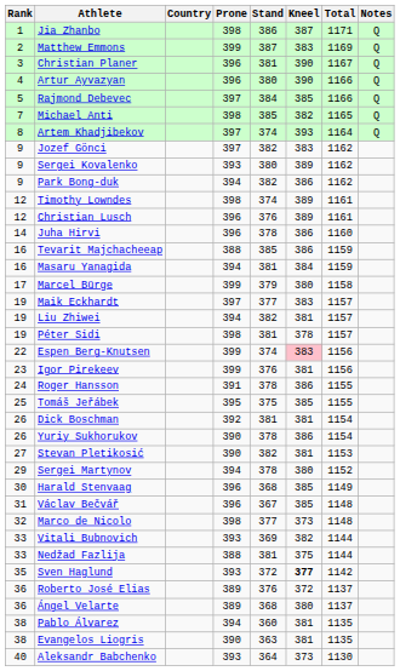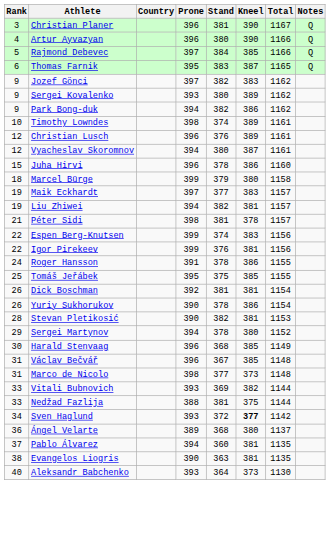 <table class="wikitable sortable" style="text-align:center">
 <tr>
 <th>Rank</th>
 <th>Athlete</th>
 <th>Country</th>
 <th>Prone</th>
 <th>Stand</th>
 <th>Kneel</th>
 <th>Total</th>
 <th>Notes</th>
-</tr>
-<tr bgcolor=#ccffcc>
-<td>1</td>
-<td align=left><a href='#'>Jia Zhanbo</a></td>
-<td align=left></td>
-<td>398</td>
-<td>386</td>
-<td>387</td>
-<td>1171</td>
-<td>Q</td>
-</tr>
-<tr bgcolor=#ccffcc>
-<td>2</td>
-<td align=left><a href='#'>Matthew Emmons</a></td>
-<td align=left></td>
-<td>399</td>
-<td>387</td>
-<td>383</td>
-<td>1169</td>
-<td>Q</td>
 </tr>
 <tr bgcolor=#ccffcc>
 <td>3</td>
 <td align=left><a href='#'>Christian Planer</a></td>
 <td align=left></td>
 <td>396</td>
 <td>381</td>
 <td>390</td>
 <td>1167</td>
 <td>Q</td>
 </tr>
 <tr bgcolor=#ccffcc>
 <td>4</td>
 <td align=left><a href='#'>Artur Ayvazyan</a></td>
 <td align=left></td>
 <td>396</td>
 <td>380</td>
 <td>390</td>
 <td>1166</td>
 <td>Q</td>
 </tr>
 <tr bgcolor=#ccffcc>
 <td>5</td>
 <td align=left><a href='#'>Rajmond Debevec</a></td>
 <td align=left></td>
 <td>397</td>
 <td>384</td>
 <td>385</td>
 <td>1166</td>
 <td>Q</td>
 </tr>
 <tr bgcolor=#ccffcc>
-<td>7</td>
-<td align=left><a href='#'>Michael Anti</a></td>
+<td>6</td>
+<td align=left><a href='#'>Thomas Farnik</a></td>
 <td align=left></td>
-<td>398</td>
-<td>385</td>
-<td>382</td>
+<td>395</td>
+<td>383</td>
+<td>387</td>
 <td>1165</td>
-<td>Q</td>
-</tr>
-<tr bgcolor=#ccffcc>
-<td>8</td>
-<td align=left><a href='#'>Artem Khadjibekov</a></td>
-<td align=left></td>
-<td>397</td>
-<td>374</td>
-<td>393</td>
-<td>1164</td>
 <td>Q</td>
 </tr>
 <tr>
 <td>9</td>
 <td align=left><a href='#'>Jozef Gönci</a></td>
 <td align=left></td>
 <td>397</td>
 <td>382</td>
 <td>383</td>
 <td>1162</td>
 <td></td>
 </tr>
 <tr>
 <td>9</td>
 <td align=left><a href='#'>Sergei Kovalenko</a></td>
 <td align=left></td>
 <td>393</td>
 <td>380</td>
 <td>389</td>
 <td>1162</td>
 <td></td>
 </tr>
 <tr>
 <td>9</td>
 <td align=left><a href='#'>Park Bong-duk</a></td>
 <td align=left></td>
 <td>394</td>
 <td>382</td>
 <td>386</td>
 <td>1162</td>
 <td></td>
 </tr>
 <tr>
-<td>12</td>
+<td>10</td>
 <td align=left><a href='#'>Timothy Lowndes</a></td>
 <td align=left></td>
 <td>398</td>
 <td>374</td>
 <td>389</td>
 <td>1161</td>
 <td></td>
 </tr>
 <tr>
 <td>12</td>
 <td align=left><a href='#'>Christian Lusch</a></td>
 <td align=left></td>
 <td>396</td>
 <td>376</td>
 <td>389</td>
 <td>1161</td>
 <td></td>
 </tr>
 <tr>
-<td>14</td>
+<td>12</td>
+<td align=left><a href='#'>Vyacheslav Skoromnov</a></td>
+<td align=left></td>
+<td>394</td>
+<td>380</td>
+<td>387</td>
+<td>1161</td>
+<td></td>
+</tr>
+<tr>
+<td>15</td>
 <td align=left><a href='#'>Juha Hirvi</a></td>
 <td align=left></td>
 <td>396</td>
 <td>378</td>
 <td>386</td>
 <td>1160</td>
 <td></td>
 </tr>
 <tr>
-<td>16</td>
-<td align=left><a href='#'>Tevarit Majchacheeap</a></td>
-<td align=left></td>
-<td>388</td>
-<td>385</td>
-<td>386</td>
-<td>1159</td>
-<td></td>
-</tr>
-<tr>
-<td>16</td>
-<td align=left><a href='#'>Masaru Yanagida</a></td>
-<td align=left></td>
-<td>394</td>
-<td>381</td>
-<td>384</td>
-<td>1159</td>
-<td></td>
-</tr>
-<tr>
-<td>17</td>
+<td>18</td>
 <td align=left><a href='#'>Marcel Bürge</a></td>
 <td align=left></td>
 <td>399</td>
 <td>379</td>
 <td>380</td>
 <td>1158</td>
 <td></td>
 </tr>
 <tr>
 <td>19</td>
 <td align=left><a href='#'>Maik Eckhardt</a></td>
 <td align=left></td>
 <td>397</td>
 <td>377</td>
 <td>383</td>
 <td>1157</td>
 <td></td>
 </tr>
 <tr>
 <td>19</td>
 <td align=left><a href='#'>Liu Zhiwei</a></td>
 <td align=left></td>
 <td>394</td>
 <td>382</td>
 <td>381</td>
 <td>1157</td>
 <td></td>
 </tr>
 <tr>
-<td>19</td>
+<td>21</td>
 <td align=left><a href='#'>Péter Sidi</a></td>
 <td align=left></td>
 <td>398</td>
 <td>381</td>
 <td>378</td>
 <td>1157</td>
 <td></td>
 </tr>
 <tr>
 <td>22</td>
 <td align=left><a href='#'>Espen Berg-Knutsen</a></td>
 <td align=left></td>
 <td>399</td>
 <td>374</td>
-<td style="background: pink;">383</td>
+<td>383</td>
 <td>1156</td>
 <td></td>
 </tr>
 <tr>
-<td>23</td>
+<td>22</td>
 <td align=left><a href='#'>Igor Pirekeev</a></td>
 <td align=left></td>
 <td>399</td>
 <td>376</td>
 <td>381</td>
 <td>1156</td>
 <td></td>
 </tr>
 <tr>
 <td>24</td>
 <td align=left><a href='#'>Roger Hansson</a></td>
 <td align=left></td>
 <td>391</td>
 <td>378</td>
 <td>386</td>
 <td>1155</td>
 <td></td>
 </tr>
 <tr>
 <td>25</td>
 <td align=left><a href='#'>Tomáš Jeřábek</a></td>
 <td align=left></td>
 <td>395</td>
 <td>375</td>
 <td>385</td>
 <td>1155</td>
 <td></td>
 </tr>
 <tr>
 <td>26</td>
 <td align=left><a href='#'>Dick Boschman</a></td>
 <td align=left></td>
 <td>392</td>
 <td>381</td>
 <td>381</td>
 <td>1154</td>
 <td></td>
 </tr>
 <tr>
 <td>26</td>
 <td align=left><a href='#'>Yuriy Sukhorukov</a></td>
 <td align=left></td>
 <td>390</td>
 <td>378</td>
 <td>386</td>
 <td>1154</td>
 <td></td>
 </tr>
 <tr>
-<td>27</td>
+<td>28</td>
 <td align=left><a href='#'>Stevan Pletikosić</a></td>
 <td align=left></td>
 <td>390</td>
 <td>382</td>
 <td>381</td>
 <td>1153</td>
 <td></td>
 </tr>
 <tr>
 <td>29</td>
 <td align=left><a href='#'>Sergei Martynov</a></td>
 <td align=left></td>
 <td>394</td>
 <td>378</td>
 <td>380</td>
 <td>1152</td>
 <td></td>
 </tr>
 <tr>
 <td>30</td>
 <td align=left><a href='#'>Harald Stenvaag</a></td>
 <td align=left></td>
 <td>396</td>
 <td>368</td>
 <td>385</td>
 <td>1149</td>
 <td></td>
 </tr>
 <tr>
 <td>31</td>
 <td align=left><a href='#'>Václav Bečvář</a></td>
 <td align=left></td>
 <td>396</td>
 <td>367</td>
 <td>385</td>
 <td>1148</td>
 <td></td>
 </tr>
 <tr>
-<td>32</td>
+<td>31</td>
 <td align=left><a href='#'>Marco de Nicolo</a></td>
 <td align=left></td>
 <td>398</td>
 <td>377</td>
 <td>373</td>
 <td>1148</td>
 <td></td>
 </tr>
 <tr>
 <td>33</td>
 <td align=left><a href='#'>Vitali Bubnovich</a></td>
 <td align=left></td>
 <td>393</td>
 <td>369</td>
 <td>382</td>
 <td>1144</td>
 <td></td>
 </tr>
 <tr>
 <td>33</td>
 <td align=left><a href='#'>Nedžad Fazlija</a></td>
 <td align=left></td>
 <td>388</td>
 <td>381</td>
 <td>375</td>
 <td>1144</td>
 <td></td>
 </tr>
 <tr>
-<td>35</td>
+<td>34</td>
 <td align=left><a href='#'>Sven Haglund</a></td>
 <td align=left></td>
 <td>393</td>
 <td>372</td>
 <td><strong>377</strong></td>
 <td>1142</td>
-<td></td>
-</tr>
-<tr>
-<td>36</td>
-<td align=left><a href='#'>Roberto José Elias</a></td>
-<td align=left></td>
-<td>389</td>
-<td>376</td>
-<td>372</td>
-<td>1137</td>
 <td></td>
 </tr>
 <tr>
 <td>36</td>
 <td align=left><a href='#'>Ángel Velarte</a></td>
 <td align=left></td>
 <td>389</td>
 <td>368</td>
 <td>380</td>
 <td>1137</td>
 <td></td>
 </tr>
 <tr>
-<td>38</td>
+<td>37</td>
 <td align=left><a href='#'>Pablo Álvarez</a></td>
 <td align=left></td>
 <td>394</td>
 <td>360</td>
 <td>381</td>
 <td>1135</td>
 <td></td>
 </tr>
 <tr>
 <td>38</td>
 <td align=left><a href='#'>Evangelos Liogris</a></td>
 <td align=left></td>
 <td>390</td>
 <td>363</td>
 <td>381</td>
 <td>1135</td>
 <td></td>
 </tr>
 <tr>
 <td>40</td>
 <td align=left><a href='#'>Aleksandr Babchenko</a></td>
 <td align=left></td>
 <td>393</td>
 <td>364</td>
 <td>373</td>
 <td>1130</td>
 <td></td>
 </tr>
 </table>
